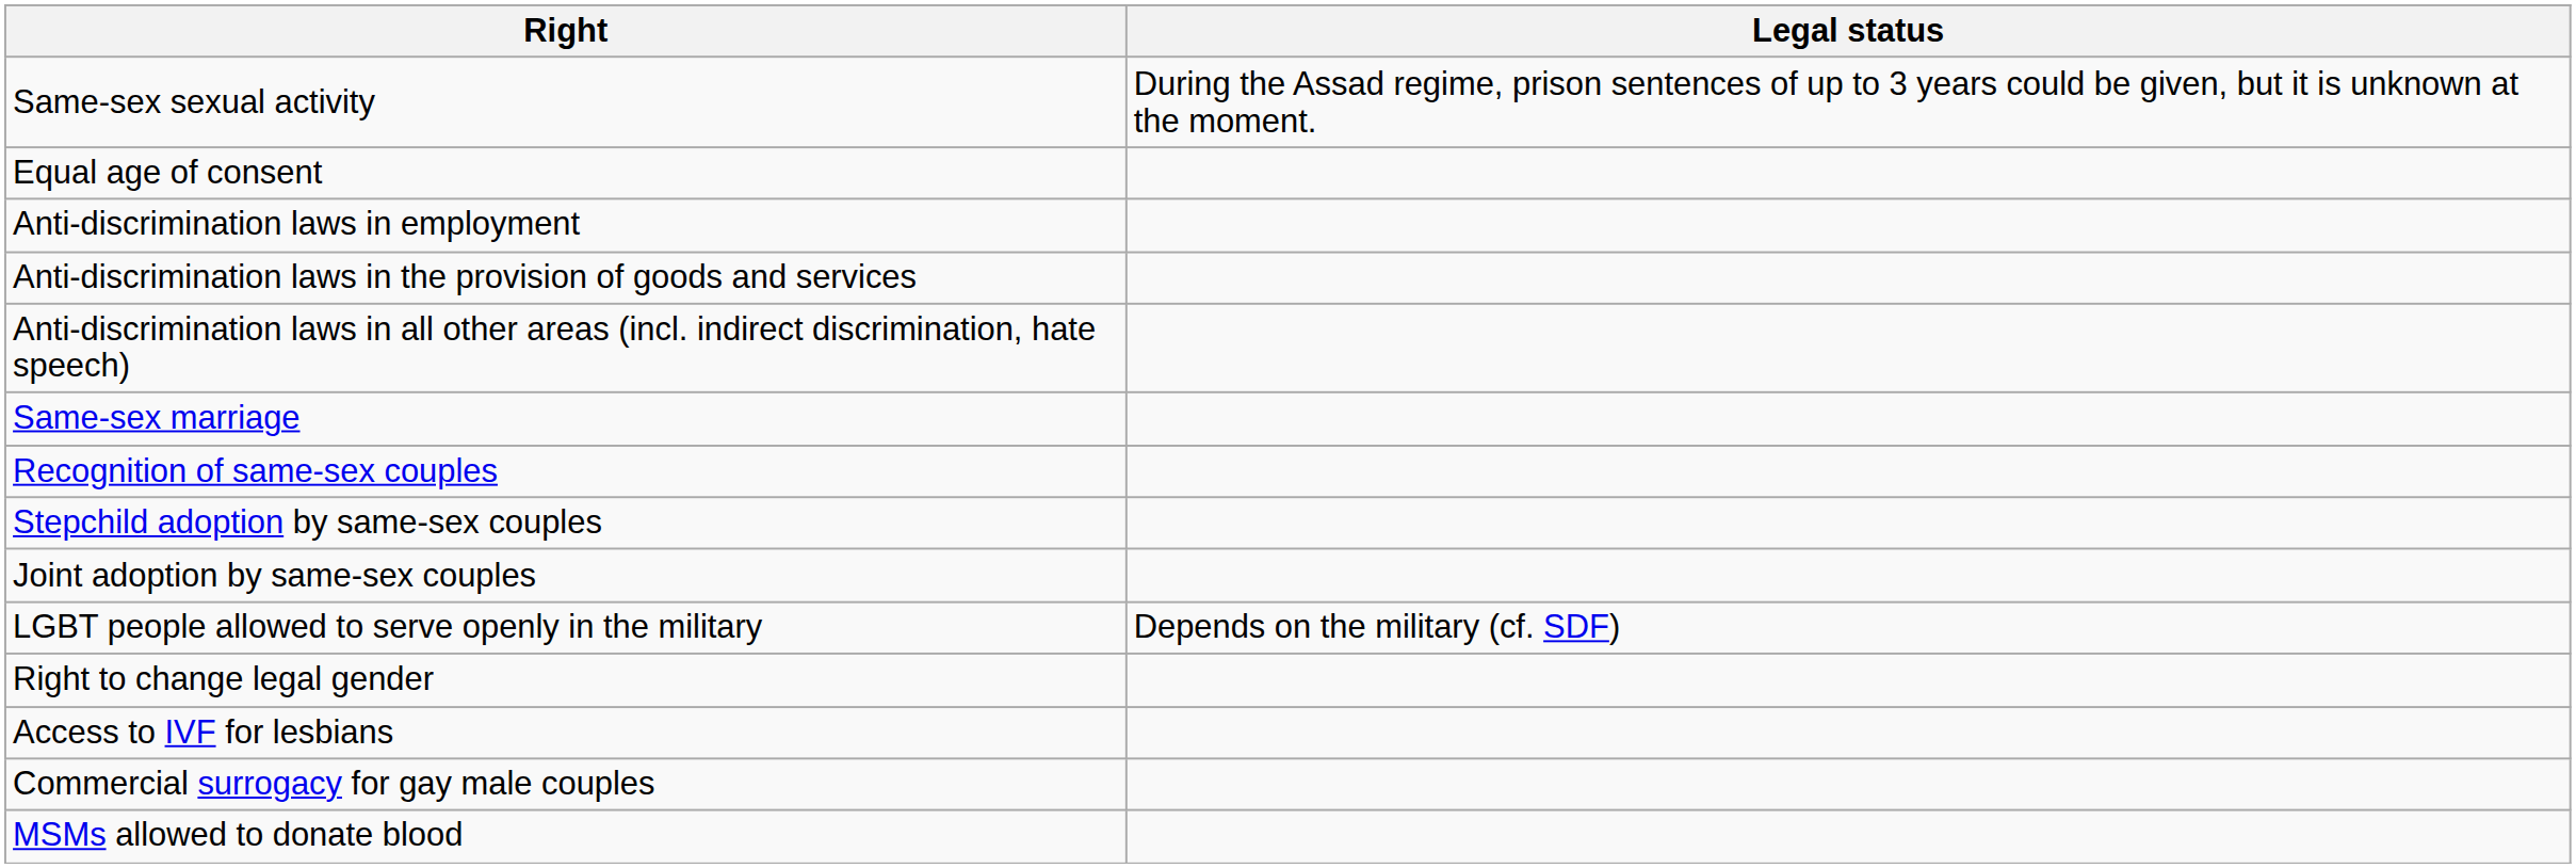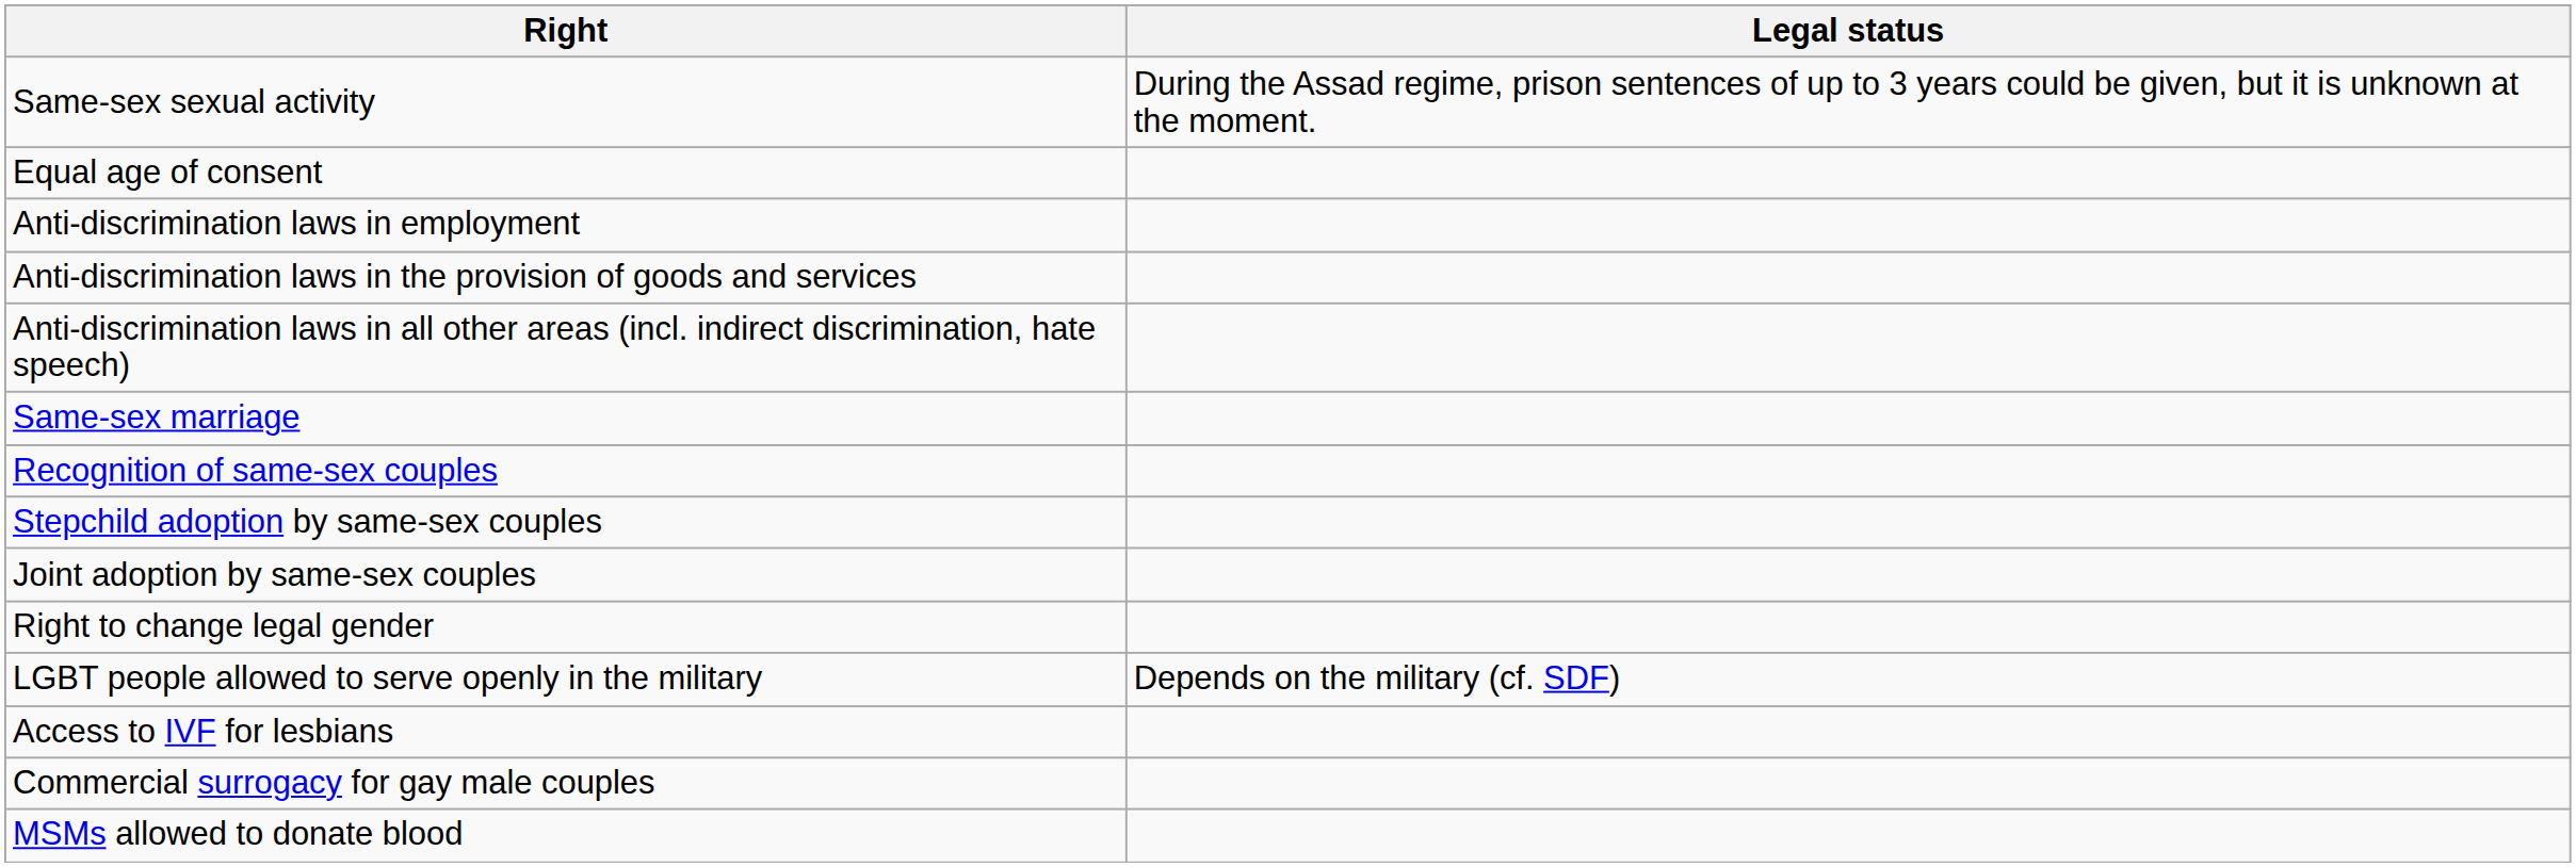 <table class="wikitable">
 <tr>
 <th>Right</th>
 <th>Legal status</th>
 </tr>
 <tr>
 <td>Same-sex sexual activity</td>
 <td> During the Assad regime, prison sentences of up to 3 years could be given, but it is unknown at the moment.</td>
 </tr>
 <tr>
 <td>Equal age of consent</td>
 <td></td>
 </tr>
 <tr>
 <td>Anti-discrimination laws in employment</td>
 <td></td>
 </tr>
 <tr>
 <td>Anti-discrimination laws in the provision of goods and services</td>
 <td></td>
 </tr>
 <tr>
 <td>Anti-discrimination laws in all other areas (incl. indirect discrimination, hate speech)</td>
 <td></td>
 </tr>
 <tr>
 <td><a href='#'>Same-sex marriage</a></td>
 <td></td>
 </tr>
 <tr>
 <td><a href='#'>Recognition of same-sex couples</a></td>
 <td></td>
 </tr>
 <tr>
 <td><a href='#'>Stepchild adoption</a> by same-sex couples</td>
 <td></td>
 </tr>
 <tr>
 <td>Joint adoption by same-sex couples</td>
 <td></td>
 </tr>
 <tr>
+<td>Right to change legal gender</td>
+<td></td>
+</tr>
+<tr>
 <td>LGBT people allowed to serve openly in the military</td>
 <td>Depends on the military (cf. <a href='#'>SDF</a>)</td>
-</tr>
-<tr>
-<td>Right to change legal gender</td>
-<td></td>
 </tr>
 <tr>
 <td>Access to <a href='#'>IVF</a> for lesbians</td>
 <td></td>
 </tr>
 <tr>
 <td>Commercial <a href='#'>surrogacy</a> for gay male couples</td>
 <td></td>
 </tr>
 <tr>
 <td><a href='#'>MSMs</a> allowed to donate blood</td>
 <td></td>
 </tr>
 </table>
